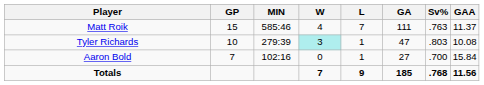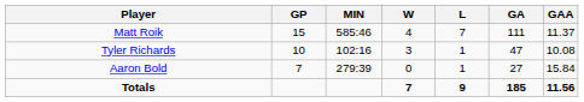 <table class="wikitable sortable" width="50%">
 <tr align="center"  bgcolor="#dddddd">
 <th width="50%">Player</th>
 <th width="10%">GP</th>
 <th width="10%">MIN</th>
 <th width="10%">W</th>
 <th width="10%">L</th>
 <th width="10%">GA</th>
-<th width="10%">Sv%</th>
 <th width="10%">GAA</th>
 </tr>
 <tr align=center>
 <td><a href='#'>Matt Roik</a></td>
 <td>15</td>
 <td>585:46</td>
 <td>4</td>
 <td>7</td>
 <td>111</td>
-<td>.763</td>
 <td>11.37</td>
 </tr>
 <tr align=center>
 <td><a href='#'>Tyler Richards</a></td>
 <td>10</td>
-<td>279:39</td>
-<td style="background: paleturquoise;">3</td>
+<td>102:16</td>
+<td>3</td>
 <td>1</td>
 <td>47</td>
-<td>.803</td>
 <td>10.08</td>
 </tr>
 <tr align=center>
 <td><a href='#'>Aaron Bold</a></td>
 <td>7</td>
-<td>102:16</td>
+<td>279:39</td>
 <td>0</td>
 <td>1</td>
 <td>27</td>
-<td>.700</td>
 <td>15.84</td>
 </tr>
 <tr align=center>
 <td><strong>Totals</strong></td>
 <td></td>
 <td></td>
 <td><strong>7</strong></td>
 <td><strong>9</strong></td>
 <td><strong> 185</strong></td>
-<td><strong> .768</strong></td>
 <td><strong> 11.56</strong></td>
 </tr>
 </table>
